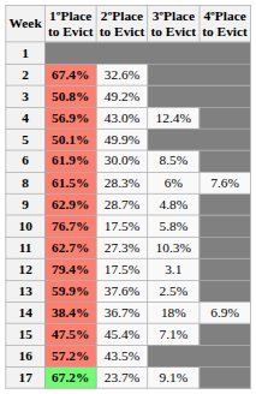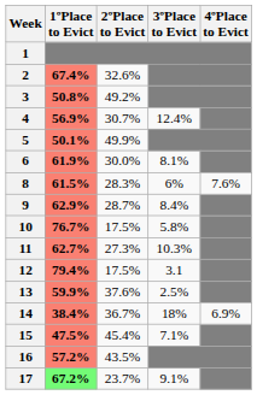 <table class="wikitable" style="margin:1em auto; text-align:center">
 <tr>
 <th>Week</th>
 <th>1ºPlace<br>to Evict</th>
 <th>2ºPlace<br>to Evict</th>
 <th>3ºPlace<br>to Evict</th>
 <th>4ºPlace<br>to Evict</th>
 </tr>
 <tr>
 <th>1</th>
 <td bgcolor="grey" colspan=4></td>
 </tr>
 <tr>
 <th>2</th>
 <td bgcolor="#fa8072"><strong>67.4%</strong></td>
 <td>32.6%</td>
 <td bgcolor="grey" colspan=2></td>
 </tr>
 <tr>
 <th>3</th>
 <td bgcolor="#fa8072"><strong>50.8%</strong></td>
 <td>49.2%</td>
 <td bgcolor="grey" colspan=2></td>
 </tr>
 <tr>
 <th>4</th>
 <td bgcolor="#fa8072"><strong>56.9%</strong></td>
-<td>43.0%</td>
+<td>30.7%</td>
 <td>12.4%</td>
 <td bgcolor="grey" colspan=1></td>
 </tr>
 <tr>
 <th>5</th>
 <td bgcolor="#fa8072"><strong>50.1%</strong></td>
 <td>49.9%</td>
 <td bgcolor="grey" colspan=2></td>
 </tr>
 <tr>
 <th>6</th>
 <td bgcolor="#fa8072"><strong>61.9%</strong></td>
 <td>30.0%</td>
-<td>8.5%</td>
+<td>8.1%</td>
 <td bgcolor="grey" colspan=1></td>
 </tr>
 <tr>
 <th>8</th>
 <td bgcolor="#fa8072"><strong>61.5%</strong></td>
 <td>28.3%</td>
 <td>6%</td>
 <td>7.6%</td>
 </tr>
 <tr>
 <th>9</th>
 <td bgcolor="#fa8072"><strong>62.9%</strong></td>
 <td>28.7%</td>
-<td>4.8%</td>
+<td>8.4%</td>
 <td bgcolor="grey" colspan=1></td>
 </tr>
 <tr>
 <th>10</th>
 <td bgcolor="#fa8072"><strong>76.7%</strong></td>
 <td>17.5%</td>
 <td>5.8%</td>
 <td bgcolor="grey" colspan=1></td>
 </tr>
 <tr>
 <th>11</th>
 <td bgcolor="#fa8072"><strong>62.7%</strong></td>
 <td>27.3%</td>
 <td>10.3%</td>
 <td bgcolor="grey" colspan=1></td>
 </tr>
 <tr>
 <th>12</th>
 <td bgcolor="#fa8072"><strong>79.4%</strong></td>
 <td>17.5%</td>
 <td>3.1</td>
 <td bgcolor="grey" colspan=1></td>
 </tr>
 <tr>
 <th>13</th>
 <td bgcolor="#fa8072"><strong>59.9%</strong></td>
 <td>37.6%</td>
 <td>2.5%</td>
 <td bgcolor="grey" colspan=1></td>
 </tr>
 <tr>
 <th>14</th>
 <td bgcolor="#fa8072"><strong>38.4%</strong></td>
 <td>36.7%</td>
 <td>18%</td>
 <td>6.9%</td>
 </tr>
 <tr>
 <th>15</th>
 <td bgcolor="#fa8072"><strong>47.5%</strong></td>
 <td>45.4%</td>
 <td>7.1%</td>
 <td bgcolor="grey" colspan=1></td>
 </tr>
 <tr>
 <th>16</th>
 <td bgcolor="#fa8072"><strong>57.2%</strong></td>
 <td>43.5%</td>
 <td bgcolor="grey" colspan=2></td>
 </tr>
 <tr>
 <th>17</th>
 <td style="background:#73fb76;"><strong>67.2%</strong></td>
 <td>23.7%</td>
 <td>9.1%</td>
 <td bgcolor="grey" colspan=1></td>
 </tr>
 </table>
